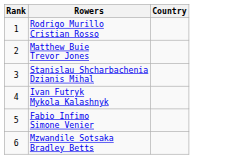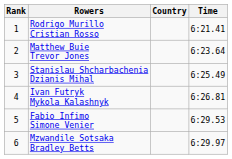 <table class="wikitable" style="text-align:center">
 <tr>
 <th>Rank</th>
 <th>Rowers</th>
 <th>Country</th>
+<th>Time</th>
 </tr>
 <tr>
 <td>1</td>
 <td align="left"><a href='#'>Rodrigo Murillo</a><br><a href='#'>Cristian Rosso</a></td>
 <td align="left"></td>
+<td>6:21.41</td>
 </tr>
 <tr>
 <td>2</td>
 <td align="left"><a href='#'>Matthew Buie</a><br><a href='#'>Trevor Jones</a></td>
 <td align="left"></td>
+<td>6:23.64</td>
 </tr>
 <tr>
 <td>3</td>
 <td align="left"><a href='#'>Stanislau Shcharbachenia</a><br><a href='#'>Dzianis Mihal</a></td>
 <td align="left"></td>
+<td>6:25.49</td>
 </tr>
 <tr>
 <td>4</td>
 <td align="left"><a href='#'>Ivan Futryk</a><br><a href='#'>Mykola Kalashnyk</a></td>
 <td align="left"></td>
+<td>6:26.81</td>
 </tr>
 <tr>
 <td>5</td>
 <td align="left"><a href='#'>Fabio Infimo</a><br><a href='#'>Simone Venier</a></td>
 <td align="left"></td>
+<td>6:29.53</td>
 </tr>
 <tr>
 <td>6</td>
 <td align="left"><a href='#'>Mzwandile Sotsaka</a><br><a href='#'>Bradley Betts</a></td>
 <td align="left"></td>
+<td>6:29.97</td>
 </tr>
 </table>
